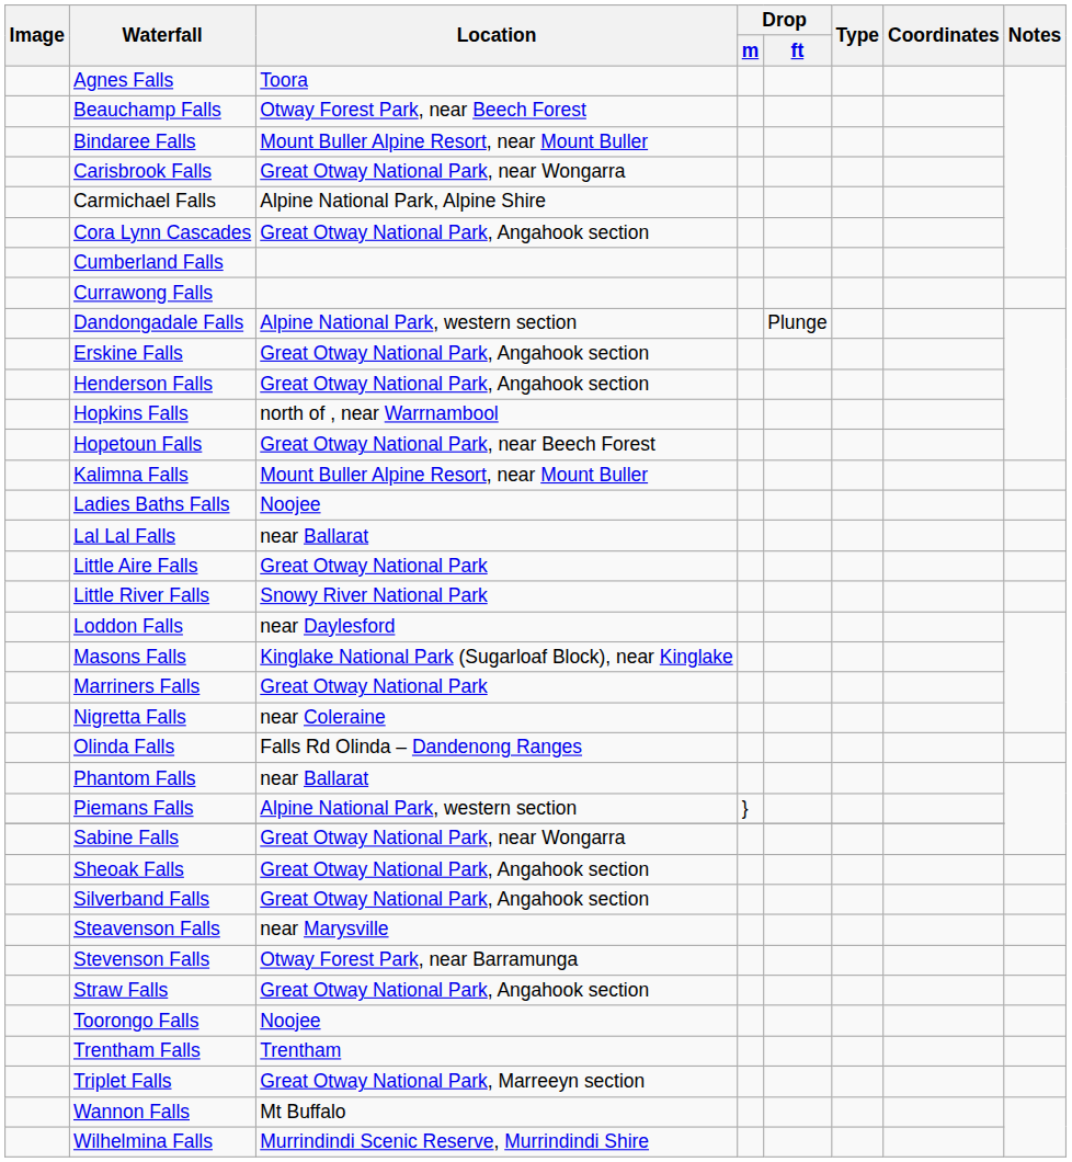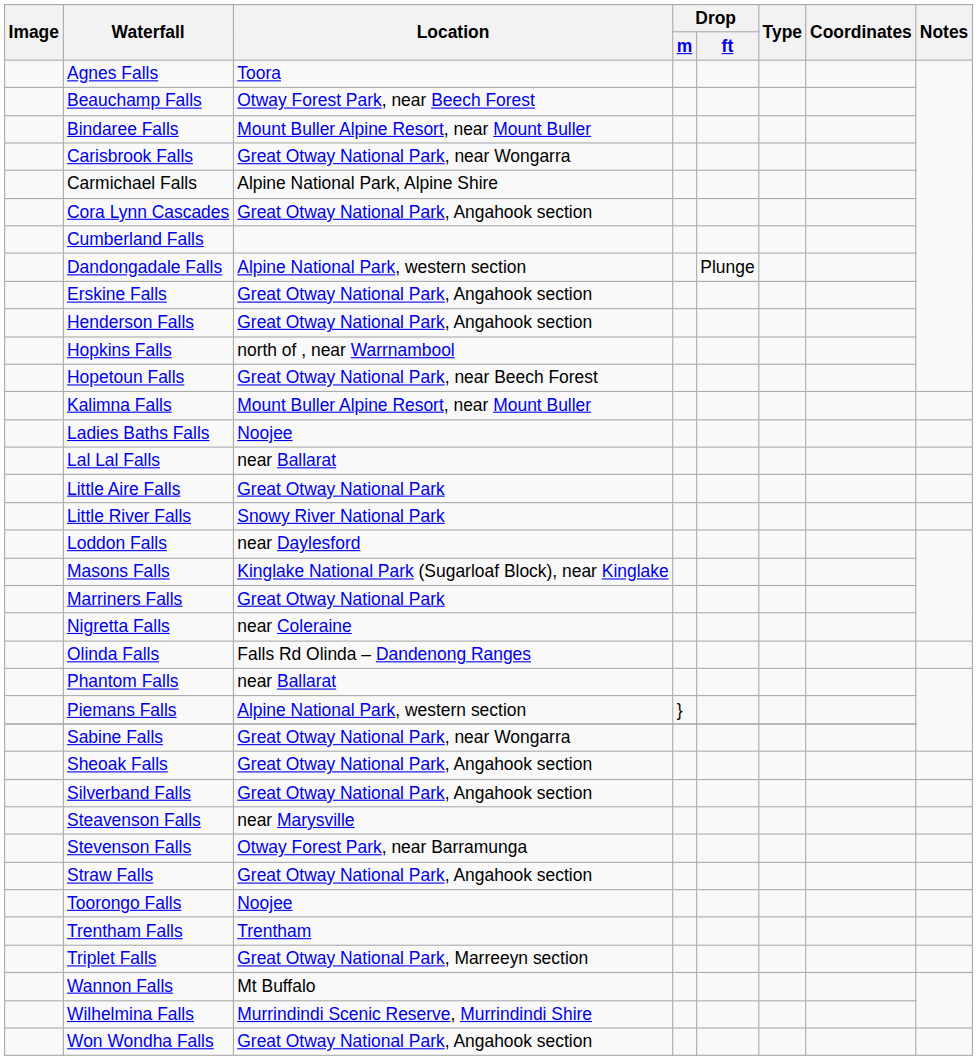 <table class="wikitable sortable">
 <tr style="background:#efefef;">
 <th rowspan=2>Image</th>
 <th rowspan=2>Waterfall</th>
 <th rowspan=2>Location</th>
 <th colspan=2>Drop</th>
 <th rowspan=2>Type</th>
 <th rowspan=2>Coordinates</th>
 <th rowspan=2>Notes</th>
 </tr>
 <tr>
 <th><a href='#'>m</a></th>
 <th><a href='#'>ft</a></th>
 </tr>
 <tr>
 <td></td>
 <td><a href='#'>Agnes Falls</a></td>
 <td><a href='#'>Toora</a></td>
 <td></td>
 <td></td>
 <td></td>
 <td></td>
 </tr>
 <tr>
 <td></td>
 <td><a href='#'>Beauchamp Falls</a></td>
 <td><a href='#'>Otway Forest Park</a>, near <a href='#'>Beech Forest</a></td>
 <td></td>
 <td></td>
 <td></td>
 <td></td>
 </tr>
 <tr>
 <td></td>
 <td><a href='#'>Bindaree Falls</a></td>
 <td><a href='#'>Mount Buller Alpine Resort</a>, near <a href='#'>Mount Buller</a></td>
 <td></td>
 <td></td>
 <td></td>
 <td></td>
 </tr>
 <tr>
 <td></td>
 <td><a href='#'>Carisbrook Falls</a></td>
 <td><a href='#'>Great Otway National Park</a>, near Wongarra</td>
 <td></td>
 <td></td>
 <td></td>
 <td></td>
 </tr>
 <tr>
 <td></td>
 <td>Carmichael Falls</td>
 <td>Alpine National Park, Alpine Shire</td>
 <td></td>
 <td></td>
 <td></td>
 <td></td>
 </tr>
 <tr>
 <td></td>
 <td><a href='#'>Cora Lynn Cascades</a></td>
 <td><a href='#'>Great Otway National Park</a>, Angahook section</td>
 <td></td>
 <td></td>
 <td></td>
 <td></td>
 </tr>
 <tr>
 <td></td>
 <td><a href='#'>Cumberland Falls</a></td>
-<td></td>
-<td></td>
-<td></td>
-<td></td>
-<td></td>
-</tr>
-<tr>
-<td></td>
-<td><a href='#'>Currawong Falls</a></td>
-<td></td>
 <td></td>
 <td></td>
 <td></td>
 <td></td>
 <td></td>
 </tr>
 <tr>
 <td></td>
 <td><a href='#'>Dandongadale Falls</a></td>
 <td><a href='#'>Alpine National Park</a>, western section</td>
 <td></td>
 <td>Plunge</td>
 <td></td>
 <td></td>
 </tr>
 <tr>
 <td></td>
 <td><a href='#'>Erskine Falls</a></td>
 <td><a href='#'>Great Otway National Park</a>, Angahook section</td>
 <td></td>
 <td></td>
 <td></td>
 <td></td>
 </tr>
 <tr>
 <td></td>
 <td><a href='#'>Henderson Falls</a></td>
 <td><a href='#'>Great Otway National Park</a>, Angahook section</td>
 <td></td>
 <td></td>
 <td></td>
 <td></td>
 </tr>
 <tr>
 <td></td>
 <td><a href='#'>Hopkins Falls</a></td>
 <td>north of , near <a href='#'>Warrnambool</a></td>
 <td></td>
 <td></td>
 <td></td>
 <td></td>
 </tr>
 <tr>
 <td></td>
 <td><a href='#'>Hopetoun Falls</a></td>
 <td><a href='#'>Great Otway National Park</a>, near Beech Forest</td>
 <td></td>
 <td></td>
 <td></td>
 <td></td>
 </tr>
 <tr>
 <td></td>
 <td><a href='#'>Kalimna Falls</a></td>
 <td><a href='#'>Mount Buller Alpine Resort</a>, near <a href='#'>Mount Buller</a></td>
 <td></td>
 <td></td>
 <td></td>
 <td></td>
 <td></td>
 </tr>
 <tr>
 <td></td>
 <td><a href='#'>Ladies Baths Falls</a></td>
 <td><a href='#'>Noojee</a></td>
 <td></td>
 <td></td>
 <td></td>
 <td></td>
 <td></td>
 </tr>
 <tr>
 <td></td>
 <td><a href='#'>Lal Lal Falls</a></td>
 <td>near <a href='#'>Ballarat</a></td>
 <td></td>
 <td></td>
 <td></td>
 <td></td>
 </tr>
 <tr>
 <td></td>
 <td><a href='#'>Little Aire Falls</a></td>
 <td><a href='#'>Great Otway National Park</a></td>
 <td></td>
 <td></td>
 <td></td>
 <td></td>
 <td></td>
 </tr>
 <tr>
 <td></td>
 <td><a href='#'>Little River Falls</a></td>
 <td><a href='#'>Snowy River National Park</a></td>
 <td></td>
 <td></td>
 <td></td>
 <td></td>
 <td></td>
 </tr>
 <tr>
 <td></td>
 <td><a href='#'>Loddon Falls</a></td>
 <td>near <a href='#'>Daylesford</a></td>
 <td></td>
 <td></td>
 <td></td>
 <td></td>
 </tr>
 <tr>
 <td></td>
 <td><a href='#'>Masons Falls</a></td>
 <td><a href='#'>Kinglake National Park</a> (Sugarloaf Block), near <a href='#'>Kinglake</a></td>
 <td></td>
 <td></td>
 <td></td>
 <td></td>
 </tr>
 <tr>
 <td></td>
 <td><a href='#'>Marriners Falls</a></td>
 <td><a href='#'>Great Otway National Park</a></td>
 <td></td>
 <td></td>
 <td></td>
 <td></td>
 </tr>
 <tr>
 <td></td>
 <td><a href='#'>Nigretta Falls</a></td>
 <td>near <a href='#'>Coleraine</a></td>
 <td></td>
 <td></td>
 <td></td>
 <td></td>
 </tr>
 <tr>
 <td></td>
 <td><a href='#'>Olinda Falls</a></td>
 <td>Falls Rd Olinda – <a href='#'>Dandenong Ranges</a></td>
 <td></td>
 <td></td>
 <td></td>
 <td></td>
 <td></td>
 </tr>
 <tr>
 <td></td>
 <td><a href='#'>Phantom Falls</a></td>
 <td>near <a href='#'>Ballarat</a></td>
 <td></td>
 <td></td>
 <td></td>
 <td></td>
 </tr>
 <tr>
 <td></td>
 <td><a href='#'>Piemans Falls</a></td>
 <td><a href='#'>Alpine National Park</a>, western section</td>
 <td>}</td>
 <td></td>
 <td></td>
 <td></td>
 </tr>
 <tr>
 </tr>
 <tr | || >
 </tr>
 <tr>
 <td></td>
 <td><a href='#'>Sabine Falls</a></td>
 <td><a href='#'>Great Otway National Park</a>, near Wongarra</td>
 <td></td>
 <td></td>
 <td></td>
 <td></td>
 </tr>
 <tr>
 <td></td>
 <td><a href='#'>Sheoak Falls</a></td>
 <td><a href='#'>Great Otway National Park</a>, Angahook section</td>
 <td></td>
 <td></td>
 <td></td>
 <td></td>
 <td></td>
 </tr>
 <tr>
 <td></td>
 <td><a href='#'>Silverband Falls</a></td>
 <td><a href='#'>Great Otway National Park</a>, Angahook section</td>
 <td></td>
 <td></td>
 <td></td>
 <td></td>
 <td></td>
 </tr>
 <tr>
 <td></td>
 <td><a href='#'>Steavenson Falls</a></td>
 <td>near <a href='#'>Marysville</a></td>
 <td></td>
 <td></td>
 <td></td>
 <td></td>
 </tr>
 <tr>
 <td></td>
 <td><a href='#'>Stevenson Falls</a></td>
 <td><a href='#'>Otway Forest Park</a>, near Barramunga</td>
 <td></td>
 <td></td>
 <td></td>
 <td></td>
 <td></td>
 </tr>
 <tr>
 <td></td>
 <td><a href='#'>Straw Falls</a></td>
 <td><a href='#'>Great Otway National Park</a>, Angahook section</td>
 <td></td>
 <td></td>
 <td></td>
 <td></td>
 </tr>
 <tr>
 <td></td>
 <td><a href='#'>Toorongo Falls</a></td>
 <td><a href='#'>Noojee</a></td>
 <td></td>
 <td></td>
 <td></td>
 <td></td>
 <td></td>
 </tr>
 <tr>
 <td></td>
 <td><a href='#'>Trentham Falls</a></td>
 <td><a href='#'>Trentham</a></td>
 <td></td>
 <td></td>
 <td></td>
 <td></td>
 </tr>
 <tr>
 <td></td>
 <td><a href='#'>Triplet Falls</a></td>
 <td><a href='#'>Great Otway National Park</a>, Marreeyn section</td>
 <td></td>
 <td></td>
 <td></td>
 <td></td>
 <td></td>
 </tr>
 <tr>
 <td></td>
 <td><a href='#'>Wannon Falls</a></td>
 <td>Mt Buffalo</td>
 <td></td>
 <td></td>
 <td></td>
 <td></td>
 </tr>
 <tr>
 <td></td>
 <td><a href='#'>Wilhelmina Falls</a></td>
 <td><a href='#'>Murrindindi Scenic Reserve</a>, <a href='#'>Murrindindi Shire</a></td>
 <td></td>
 <td></td>
 <td></td>
 <td></td>
 </tr>
+<tr>
+<td></td>
+<td><a href='#'>Won Wondha Falls</a></td>
+<td><a href='#'>Great Otway National Park</a>, Angahook section</td>
+<td></td>
+<td></td>
+<td></td>
+<td></td>
+<td></td>
+</tr>
 </table>
